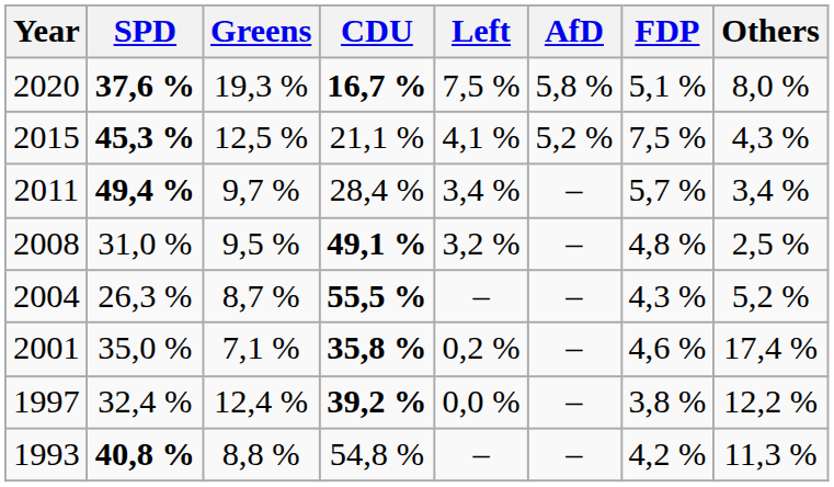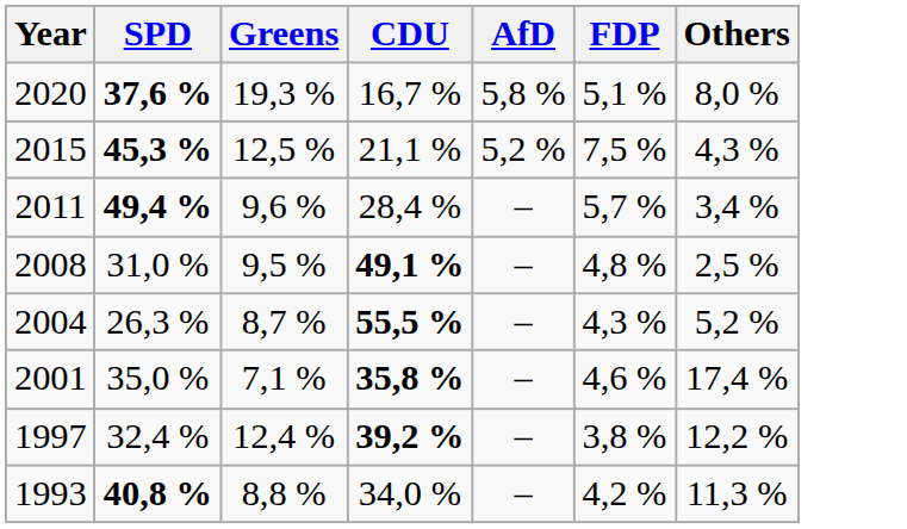 <table class="wikitable zebra" style="text-align:center">
 <tr class="hintergrundfarbe5">
 <th style="text-align:left">Year</th>
 <th><a href='#'>SPD</a></th>
 <th><a href='#'>Greens</a></th>
 <th><a href='#'>CDU</a></th>
-<th><a href='#'>Left</a></th>
 <th><a href='#'>AfD</a></th>
 <th><a href='#'>FDP</a></th>
 <th>Others</th>
 </tr>
 <tr>
 <td>2020</td>
 <td><strong>37,6 %</strong></td>
 <td>19,3 %</td>
-<td><strong>16,7 %</strong></td>
-<td>7,5 %</td>
+<td>16,7 %</td>
 <td>5,8 %</td>
 <td>5,1 %</td>
 <td>8,0 %</td>
 </tr>
 <tr>
 <td>2015</td>
 <td><strong>45,3 %</strong></td>
 <td>12,5 %</td>
 <td>21,1 %</td>
-<td>4,1 %</td>
 <td>5,2 %</td>
 <td>7,5 %</td>
 <td>4,3 %</td>
 </tr>
 <tr>
 <td>2011</td>
 <td><strong>49,4 %</strong></td>
-<td>9,7 %</td>
+<td>9,6 %</td>
 <td>28,4 %</td>
-<td>3,4 %</td>
 <td>–</td>
 <td>5,7 %</td>
 <td>3,4 %</td>
 </tr>
 <tr>
 <td>2008</td>
 <td>31,0 %</td>
 <td>9,5 %</td>
 <td><strong>49,1 %</strong></td>
-<td>3,2 %</td>
 <td>–</td>
 <td>4,8 %</td>
 <td>2,5 %</td>
 </tr>
 <tr>
 <td>2004</td>
 <td>26,3 %</td>
 <td>8,7 %</td>
 <td><strong>55,5 %</strong></td>
 <td>–</td>
-<td>–</td>
 <td>4,3 %</td>
 <td>5,2 %</td>
 </tr>
 <tr>
 <td>2001</td>
 <td>35,0 %</td>
 <td>7,1 %</td>
 <td><strong>35,8 %</strong></td>
-<td>0,2 %</td>
 <td>–</td>
 <td>4,6 %</td>
 <td>17,4 %</td>
 </tr>
 <tr>
 <td>1997</td>
 <td>32,4 %</td>
 <td>12,4 %</td>
 <td><strong>39,2 %</strong></td>
-<td>0,0 %</td>
 <td>–</td>
 <td>3,8 %</td>
 <td>12,2 %</td>
 </tr>
 <tr>
 <td>1993</td>
 <td><strong>40,8 %</strong></td>
 <td>8,8 %</td>
-<td>54,8 %</td>
-<td>–</td>
+<td>34,0 %</td>
 <td>–</td>
 <td>4,2 %</td>
 <td>11,3 %</td>
 </tr>
 </table>
